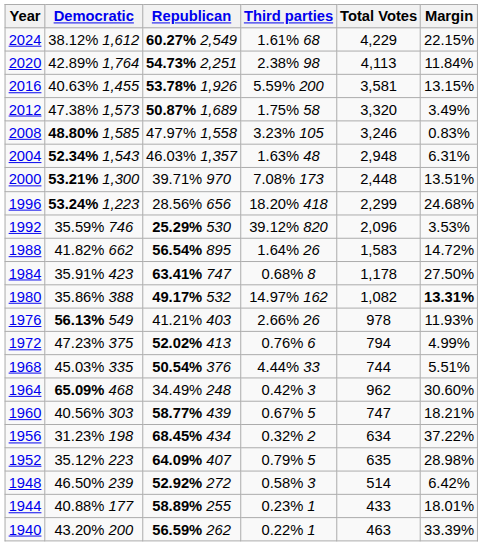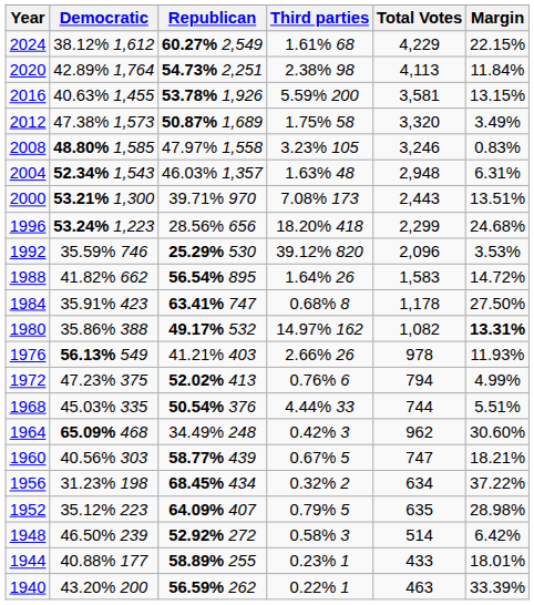 <table class="wikitable mw-collapsible" style="float:center; margin:1em; font-size:95%;">
 <tr style="background:lightgrey;">
 <th>Year</th>
 <th><a href='#'>Democratic</a></th>
 <th><a href='#'>Republican</a></th>
 <th><a href='#'>Third parties</a></th>
 <th>Total Votes</th>
 <th>Margin</th>
 </tr>
 <tr>
 <td align="center" ><a href='#'>2024</a></td>
 <td align="center" >38.12% <em>1,612</em></td>
 <td align="center" ><strong>60.27%</strong> <em>2,549</em></td>
 <td align="center" >1.61% <em>68</em></td>
 <td align="center" >4,229</td>
 <td align="center" >22.15%</td>
 </tr>
 <tr>
 <td align="center" ><a href='#'>2020</a></td>
 <td align="center" >42.89% <em>1,764</em></td>
 <td align="center" ><strong>54.73%</strong> <em>2,251</em></td>
 <td align="center" >2.38% <em>98</em></td>
 <td align="center" >4,113</td>
 <td align="center" >11.84%</td>
 </tr>
 <tr>
 <td align="center" ><a href='#'>2016</a></td>
 <td align="center" >40.63% <em>1,455</em></td>
 <td align="center" ><strong>53.78%</strong> <em>1,926</em></td>
 <td align="center" >5.59% <em>200</em></td>
 <td align="center" >3,581</td>
 <td align="center" >13.15%</td>
 </tr>
 <tr>
 <td align="center" ><a href='#'>2012</a></td>
 <td align="center" >47.38% <em>1,573</em></td>
 <td align="center" ><strong>50.87%</strong> <em>1,689</em></td>
 <td align="center" >1.75% <em>58</em></td>
 <td align="center" >3,320</td>
 <td align="center" >3.49%</td>
 </tr>
 <tr>
 <td align="center" ><a href='#'>2008</a></td>
 <td align="center" ><strong>48.80%</strong> <em>1,585</em></td>
 <td align="center" >47.97% <em>1,558</em></td>
 <td align="center" >3.23% <em>105</em></td>
 <td align="center" >3,246</td>
 <td align="center" >0.83%</td>
 </tr>
 <tr>
 <td align="center" ><a href='#'>2004</a></td>
 <td align="center" ><strong>52.34%</strong> <em>1,543</em></td>
 <td align="center" >46.03% <em>1,357</em></td>
 <td align="center" >1.63% <em>48</em></td>
 <td align="center" >2,948</td>
 <td align="center" >6.31%</td>
 </tr>
 <tr>
 <td align="center" ><a href='#'>2000</a></td>
 <td align="center" ><strong>53.21%</strong> <em>1,300</em></td>
 <td align="center" >39.71% <em>970</em></td>
 <td align="center" >7.08% <em>173</em></td>
-<td align="center" >2,448</td>
+<td align="center" >2,443</td>
 <td align="center" >13.51%</td>
 </tr>
 <tr>
 <td align="center" ><a href='#'>1996</a></td>
 <td align="center" ><strong>53.24%</strong> <em>1,223</em></td>
 <td align="center" >28.56% <em>656</em></td>
 <td align="center" >18.20% <em>418</em></td>
 <td align="center" >2,299</td>
 <td align="center" >24.68%</td>
 </tr>
 <tr>
 <td align="center" ><a href='#'>1992</a></td>
 <td align="center" >35.59% <em>746</em></td>
 <td align="center" ><strong>25.29%</strong> <em>530</em></td>
 <td align="center" >39.12% <em>820</em></td>
 <td align="center" >2,096</td>
 <td align="center" >3.53%</td>
 </tr>
 <tr>
 <td align="center" ><a href='#'>1988</a></td>
 <td align="center" >41.82% <em>662</em></td>
 <td align="center" ><strong>56.54%</strong> <em>895</em></td>
 <td align="center" >1.64% <em>26</em></td>
 <td align="center" >1,583</td>
 <td align="center" >14.72%</td>
 </tr>
 <tr>
 <td align="center" ><a href='#'>1984</a></td>
 <td align="center" >35.91% <em>423</em></td>
 <td align="center" ><strong>63.41%</strong> <em>747</em></td>
 <td align="center" >0.68% <em>8</em></td>
 <td align="center" >1,178</td>
 <td align="center" >27.50%</td>
 </tr>
 <tr>
 <td align="center" ><a href='#'>1980</a></td>
 <td align="center" >35.86% <em>388</em></td>
 <td align="center" ><strong>49.17%</strong> <em>532</em></td>
 <td align="center" >14.97% <em>162</em></td>
 <td align="center" >1,082</td>
 <td align="center" ><strong>13.31%</strong></td>
 </tr>
 <tr>
 <td align="center" ><a href='#'>1976</a></td>
 <td align="center" ><strong>56.13%</strong> <em>549</em></td>
 <td align="center" >41.21% <em>403</em></td>
 <td align="center" >2.66% <em>26</em></td>
 <td align="center" >978</td>
 <td align="center" >11.93%</td>
 </tr>
 <tr>
 <td align="center" ><a href='#'>1972</a></td>
 <td align="center" >47.23% <em>375</em></td>
 <td align="center" ><strong>52.02%</strong> <em>413</em></td>
 <td align="center" >0.76% <em>6</em></td>
 <td align="center" >794</td>
 <td align="center" >4.99%</td>
 </tr>
 <tr>
 <td align="center" ><a href='#'>1968</a></td>
 <td align="center" >45.03% <em>335</em></td>
 <td align="center" ><strong>50.54%</strong> <em>376</em></td>
 <td align="center" >4.44% <em>33</em></td>
 <td align="center" >744</td>
 <td align="center" >5.51%</td>
 </tr>
 <tr>
 <td align="center" ><a href='#'>1964</a></td>
 <td align="center" ><strong>65.09%</strong> <em>468</em></td>
 <td align="center" >34.49% <em>248</em></td>
 <td align="center" >0.42% <em>3</em></td>
 <td align="center" >962</td>
 <td align="center" >30.60%</td>
 </tr>
 <tr>
 <td align="center" ><a href='#'>1960</a></td>
 <td align="center" >40.56% <em>303</em></td>
 <td align="center" ><strong>58.77%</strong> <em>439</em></td>
 <td align="center" >0.67% <em>5</em></td>
 <td align="center" >747</td>
 <td align="center" >18.21%</td>
 </tr>
 <tr>
 <td align="center" ><a href='#'>1956</a></td>
 <td align="center" >31.23% <em>198</em></td>
 <td align="center" ><strong>68.45%</strong> <em>434</em></td>
 <td align="center" >0.32% <em>2</em></td>
 <td align="center" >634</td>
 <td align="center" >37.22%</td>
 </tr>
 <tr>
 <td align="center" ><a href='#'>1952</a></td>
 <td align="center" >35.12% <em>223</em></td>
 <td align="center" ><strong>64.09%</strong> <em>407</em></td>
 <td align="center" >0.79% <em>5</em></td>
 <td align="center" >635</td>
 <td align="center" >28.98%</td>
 </tr>
 <tr>
 <td align="center" ><a href='#'>1948</a></td>
 <td align="center" >46.50% <em>239</em></td>
 <td align="center" ><strong>52.92%</strong> <em>272</em></td>
 <td align="center" >0.58% <em>3</em></td>
 <td align="center" >514</td>
 <td align="center" >6.42%</td>
 </tr>
 <tr>
 <td align="center" ><a href='#'>1944</a></td>
 <td align="center" >40.88% <em>177</em></td>
 <td align="center" ><strong>58.89%</strong> <em>255</em></td>
 <td align="center" >0.23% <em>1</em></td>
 <td align="center" >433</td>
 <td align="center" >18.01%</td>
 </tr>
 <tr>
 <td align="center" ><a href='#'>1940</a></td>
 <td align="center" >43.20% <em>200</em></td>
 <td align="center" ><strong>56.59%</strong> <em>262</em></td>
 <td align="center" >0.22% <em>1</em></td>
 <td align="center" >463</td>
 <td align="center" >33.39%</td>
 </tr>
 </table>
